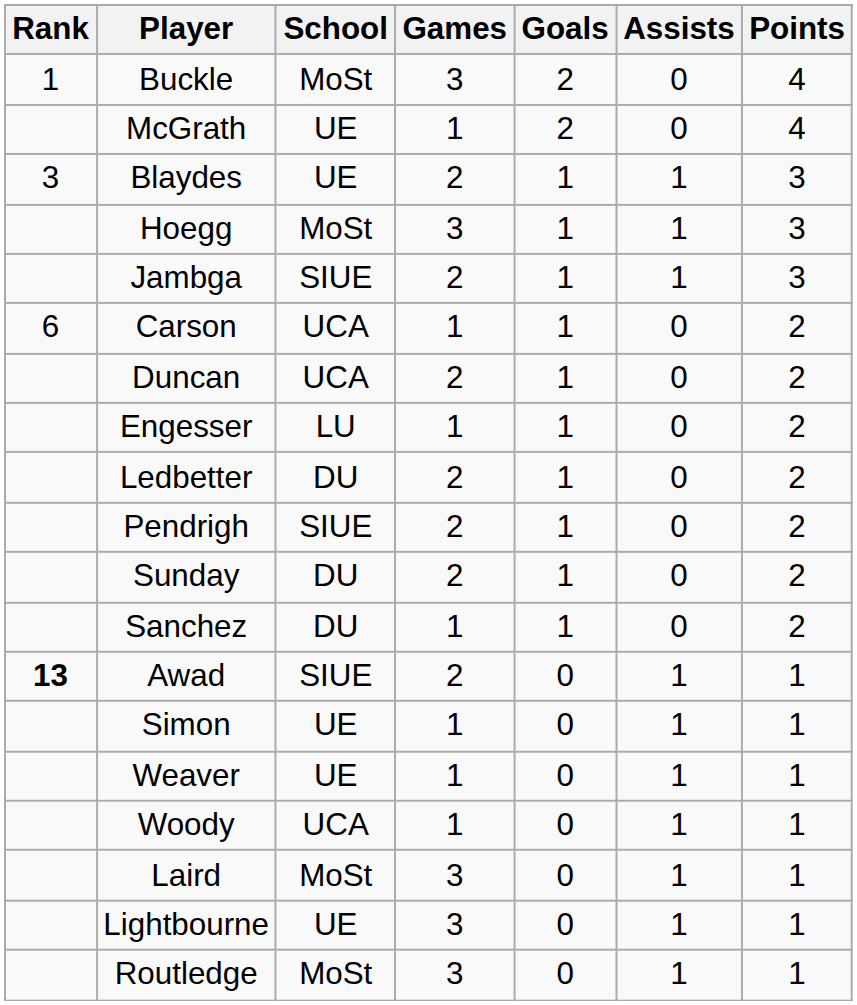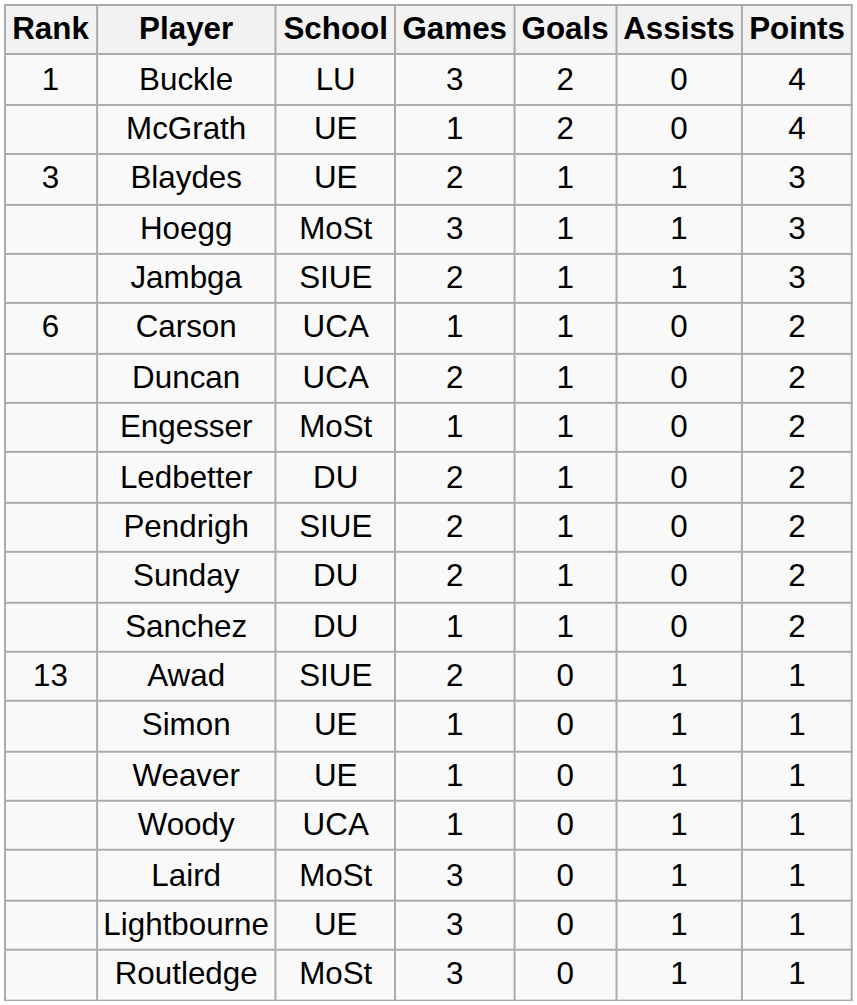 <table class="wikitable" style="text-align:center">
 <tr>
 </tr>
 <tr>
 <th>Rank</th>
 <th>Player</th>
 <th>School</th>
 <th>Games</th>
 <th>Goals</th>
 <th>Assists</th>
 <th>Points</th>
 </tr>
 <tr>
 <td>1</td>
 <td>Buckle</td>
-<td>MoSt</td>
+<td>LU</td>
 <td>3</td>
 <td>2</td>
 <td>0</td>
 <td>4</td>
 </tr>
 <tr>
 <td></td>
 <td>McGrath</td>
 <td>UE</td>
 <td>1</td>
 <td>2</td>
 <td>0</td>
 <td>4</td>
 </tr>
 <tr>
 <td>3</td>
 <td>Blaydes</td>
 <td>UE</td>
 <td>2</td>
 <td>1</td>
 <td>1</td>
 <td>3</td>
 </tr>
 <tr>
 <td></td>
 <td>Hoegg</td>
 <td>MoSt</td>
 <td>3</td>
 <td>1</td>
 <td>1</td>
 <td>3</td>
 </tr>
 <tr>
 <td></td>
 <td>Jambga</td>
 <td>SIUE</td>
 <td>2</td>
 <td>1</td>
 <td>1</td>
 <td>3</td>
 </tr>
 <tr>
 <td>6</td>
 <td>Carson</td>
 <td>UCA</td>
 <td>1</td>
 <td>1</td>
 <td>0</td>
 <td>2</td>
 </tr>
 <tr>
 <td></td>
 <td>Duncan</td>
 <td>UCA</td>
 <td>2</td>
 <td>1</td>
 <td>0</td>
 <td>2</td>
 </tr>
 <tr>
 <td></td>
 <td>Engesser</td>
-<td>LU</td>
+<td>MoSt</td>
 <td>1</td>
 <td>1</td>
 <td>0</td>
 <td>2</td>
 </tr>
 <tr>
 <td></td>
 <td>Ledbetter</td>
 <td>DU</td>
 <td>2</td>
 <td>1</td>
 <td>0</td>
 <td>2</td>
 </tr>
 <tr>
 <td></td>
 <td>Pendrigh</td>
 <td>SIUE</td>
 <td>2</td>
 <td>1</td>
 <td>0</td>
 <td>2</td>
 </tr>
 <tr>
 <td></td>
 <td>Sunday</td>
 <td>DU</td>
 <td>2</td>
 <td>1</td>
 <td>0</td>
 <td>2</td>
 </tr>
 <tr>
 <td></td>
 <td>Sanchez</td>
 <td>DU</td>
 <td>1</td>
 <td>1</td>
 <td>0</td>
 <td>2</td>
 </tr>
 <tr>
-<td><strong>13</strong></td>
+<td>13</td>
 <td>Awad</td>
 <td>SIUE</td>
 <td>2</td>
 <td>0</td>
 <td>1</td>
 <td>1</td>
 </tr>
 <tr>
 <td></td>
 <td>Simon</td>
 <td>UE</td>
 <td>1</td>
 <td>0</td>
 <td>1</td>
 <td>1</td>
 </tr>
 <tr>
 <td></td>
 <td>Weaver</td>
 <td>UE</td>
 <td>1</td>
 <td>0</td>
 <td>1</td>
 <td>1</td>
 </tr>
 <tr>
 <td></td>
 <td>Woody</td>
 <td>UCA</td>
 <td>1</td>
 <td>0</td>
 <td>1</td>
 <td>1</td>
 </tr>
 <tr>
 <td></td>
 <td>Laird</td>
 <td>MoSt</td>
 <td>3</td>
 <td>0</td>
 <td>1</td>
 <td>1</td>
 </tr>
 <tr>
 <td></td>
 <td>Lightbourne</td>
 <td>UE</td>
 <td>3</td>
 <td>0</td>
 <td>1</td>
 <td>1</td>
 </tr>
 <tr>
 <td></td>
 <td>Routledge</td>
 <td>MoSt</td>
 <td>3</td>
 <td>0</td>
 <td>1</td>
 <td>1</td>
 </tr>
 </table>
